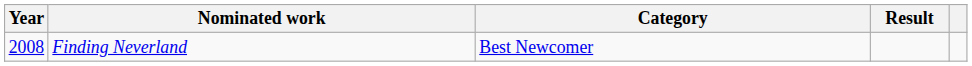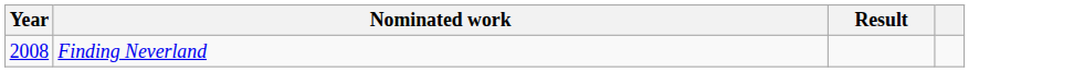 <table class="wikitable">
 <tr>
 <th scope="col" style="width:1em;">Year</th>
 <th scope="col" style="width:39em;">Nominated work</th>
-<th scope="col" style="width:36em;">Category</th>
 <th scope="col" style="width:5em;">Result</th>
 <th scope="col" style="width:1em;"></th>
 </tr>
 <tr>
 <td><a href='#'>2008</a></td>
 <td><em><a href='#'>Finding Neverland</a></em></td>
-<td><a href='#'>Best Newcomer</a></td>
 <td></td>
 <td></td>
 </tr>
 </table>
